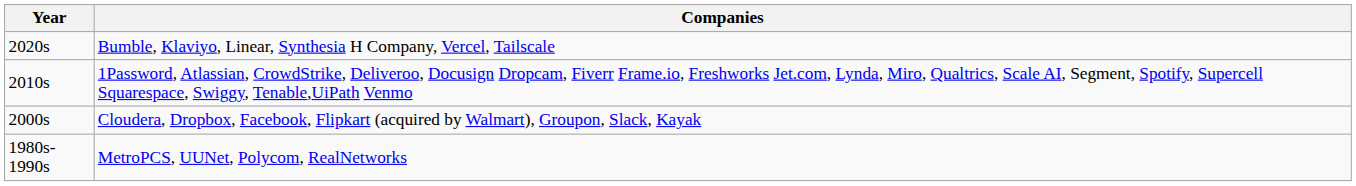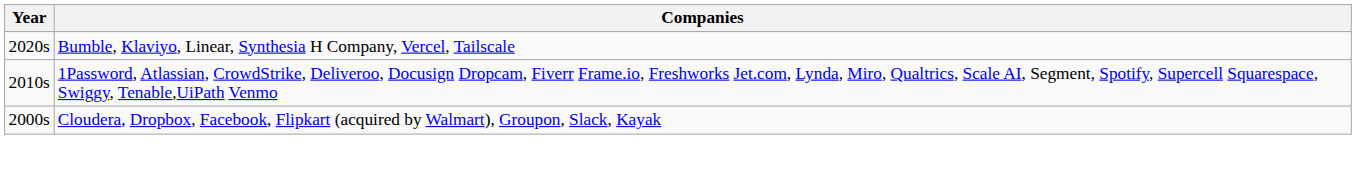 <table class="wikitable">
 <tr>
 <th>Year</th>
 <th>Companies</th>
 </tr>
 <tr>
 <td>2020s</td>
 <td><a href='#'>Bumble</a>, <a href='#'>Klaviyo</a>, Linear, <a href='#'>Synthesia</a> H Company, <a href='#'>Vercel</a>, <a href='#'>Tailscale</a></td>
 </tr>
 <tr>
 <td>2010s</td>
 <td><a href='#'>1Password</a>, <a href='#'>Atlassian</a>, <a href='#'>CrowdStrike</a>, <a href='#'>Deliveroo</a>, <a href='#'>Docusign</a> <a href='#'>Dropcam</a>, <a href='#'>Fiverr</a> <a href='#'>Frame.io</a>, <a href='#'>Freshworks</a> <a href='#'>Jet.com</a>, <a href='#'>Lynda</a>, <a href='#'>Miro</a>, <a href='#'>Qualtrics</a>, <a href='#'>Scale AI</a>, Segment, <a href='#'>Spotify</a>, <a href='#'>Supercell</a> <a href='#'>Squarespace</a>, <a href='#'>Swiggy</a>, <a href='#'>Tenable</a>,<a href='#'>UiPath</a> <a href='#'>Venmo</a></td>
 </tr>
 <tr>
 <td>2000s</td>
 <td><a href='#'>Cloudera</a>, <a href='#'>Dropbox</a>, <a href='#'>Facebook</a>, <a href='#'>Flipkart</a> (acquired by <a href='#'>Walmart</a>), <a href='#'>Groupon</a>, <a href='#'>Slack</a>, <a href='#'>Kayak</a></td>
 </tr>
-<tr>
-<td>1980s-1990s</td>
-<td><a href='#'>MetroPCS</a>, <a href='#'>UUNet</a>, <a href='#'>Polycom</a>, <a href='#'>RealNetworks</a></td>
-</tr>
 </table>
